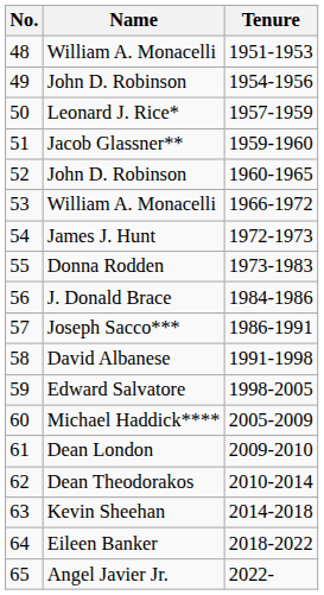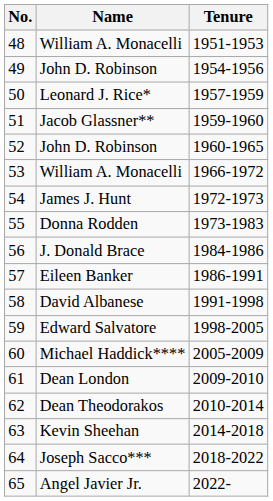 <table class="wikitable">
 <tr>
 <th>No.</th>
 <th>Name</th>
 <th>Tenure</th>
 </tr>
 <tr>
 <td>48</td>
 <td>William A. Monacelli</td>
 <td>1951-1953</td>
 </tr>
 <tr>
 <td>49</td>
 <td>John D. Robinson</td>
 <td>1954-1956</td>
 </tr>
 <tr>
 <td>50</td>
 <td>Leonard J. Rice*</td>
 <td>1957-1959</td>
 </tr>
 <tr>
 <td>51</td>
 <td>Jacob Glassner**</td>
 <td>1959-1960</td>
 </tr>
 <tr>
 <td>52</td>
 <td>John D. Robinson</td>
 <td>1960-1965</td>
 </tr>
 <tr>
 <td>53</td>
 <td>William A. Monacelli</td>
 <td>1966-1972</td>
 </tr>
 <tr>
 <td>54</td>
 <td>James J. Hunt</td>
 <td>1972-1973</td>
 </tr>
 <tr>
 <td>55</td>
 <td>Donna Rodden</td>
 <td>1973-1983</td>
 </tr>
 <tr>
 <td>56</td>
 <td>J. Donald Brace</td>
 <td>1984-1986</td>
 </tr>
 <tr>
 <td>57</td>
-<td>Joseph Sacco***</td>
+<td>Eileen Banker</td>
 <td>1986-1991</td>
 </tr>
 <tr>
 <td>58</td>
 <td>David Albanese</td>
 <td>1991-1998</td>
 </tr>
 <tr>
 <td>59</td>
 <td>Edward Salvatore</td>
 <td>1998-2005</td>
 </tr>
 <tr>
 <td>60</td>
 <td>Michael Haddick****</td>
 <td>2005-2009</td>
 </tr>
 <tr>
 <td>61</td>
 <td>Dean London</td>
 <td>2009-2010</td>
 </tr>
 <tr>
 <td>62</td>
 <td>Dean Theodorakos</td>
 <td>2010-2014</td>
 </tr>
 <tr>
 <td>63</td>
 <td>Kevin Sheehan</td>
 <td>2014-2018</td>
 </tr>
 <tr>
 <td>64</td>
-<td>Eileen Banker</td>
+<td>Joseph Sacco***</td>
 <td>2018-2022</td>
 </tr>
 <tr>
 <td>65</td>
 <td>Angel Javier Jr.</td>
 <td>2022-</td>
 </tr>
 </table>
